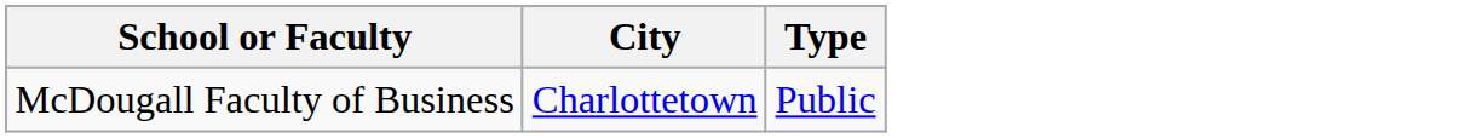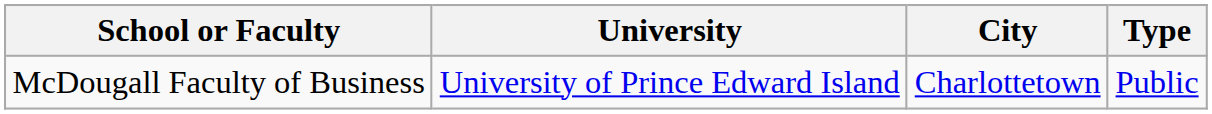 <table class="wikitable sortable mw-collapsible mw-collapsed">
 <tr>
 <th>School or Faculty</th>
+<th>University</th>
 <th>City</th>
 <th>Type</th>
 </tr>
 <tr>
 <td>McDougall Faculty of Business</td>
+<td><a href='#'>University of Prince Edward Island</a></td>
 <td><a href='#'>Charlottetown</a></td>
 <td><a href='#'>Public</a></td>
 </tr>
 </table>
